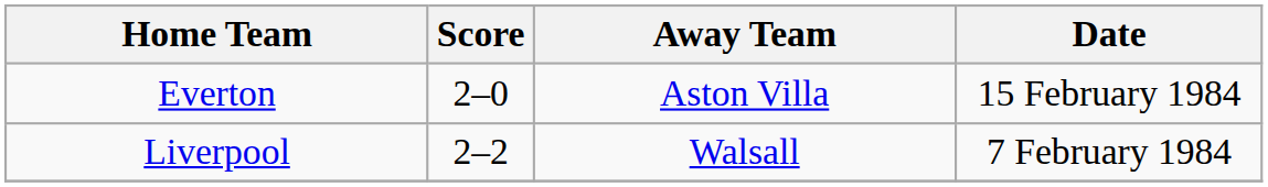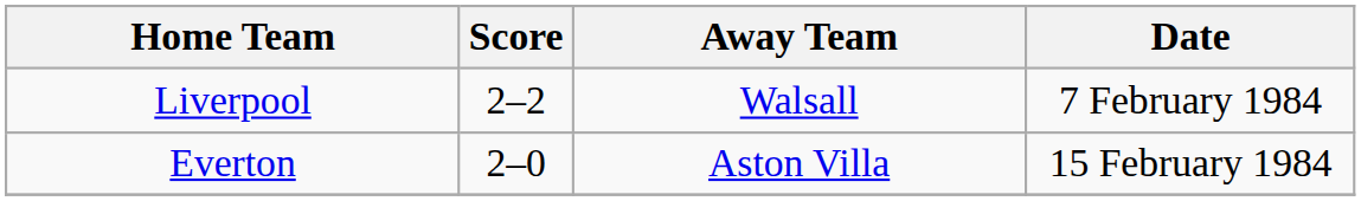 <table class="wikitable" style="text-align:center;">
 <tr>
 <th width=175>Home Team</th>
 <th width=20>Score</th>
 <th width=175>Away Team</th>
 <th width=125>Date</th>
 </tr>
 <tr>
+<td><a href='#'>Liverpool</a></td>
+<td>2–2</td>
+<td><a href='#'>Walsall</a></td>
+<td>7 February 1984</td>
+</tr>
+<tr>
 <td><a href='#'>Everton</a></td>
 <td>2–0</td>
 <td><a href='#'>Aston Villa</a></td>
 <td>15 February 1984</td>
 </tr>
 <tr>
-<td><a href='#'>Liverpool</a></td>
-<td>2–2</td>
-<td><a href='#'>Walsall</a></td>
-<td>7 February 1984</td>
-</tr>
-<tr>
 </tr>
 </table>
